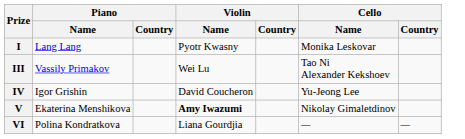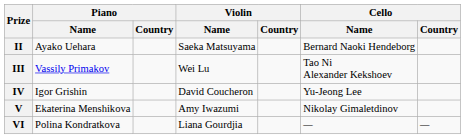 <table class="wikitable">
 <tr>
 <th rowspan="2"><strong>Prize</strong></th>
 <th colspan="2"><strong>Piano</strong></th>
 <th colspan="2"><strong>Violin</strong></th>
 <th colspan="2"><strong>Cello</strong></th>
 </tr>
 <tr>
 <th>Name</th>
 <th><strong>Country</strong></th>
 <th>Name</th>
 <th><strong>Country</strong></th>
 <th>Name</th>
 <th><strong>Country</strong></th>
 </tr>
 <tr>
-<th><strong>I</strong></th>
-<td><a href='#'>Lang Lang</a></td>
+<th><strong>II</strong></th>
+<td>Ayako Uehara</td>
 <td></td>
-<td>Pyotr Kwasny</td>
+<td>Saeka Matsuyama</td>
 <td></td>
-<td>Monika Leskovar</td>
+<td>Bernard Naoki Hendeborg</td>
 <td></td>
 </tr>
 <tr>
 <th><strong>III</strong></th>
 <td><a href='#'>Vassily Primakov</a></td>
 <td></td>
 <td>Wei Lu</td>
 <td></td>
 <td>Tao Ni<br>Alexander Kekshoev</td>
 <td><br></td>
 </tr>
 <tr>
 <th><strong>IV</strong></th>
 <td>Igor Grishin</td>
 <td></td>
 <td>David Coucheron</td>
 <td></td>
 <td>Yu-Jeong Lee</td>
 <td></td>
 </tr>
 <tr>
 <th><strong>V</strong></th>
 <td>Ekaterina Menshikova</td>
 <td></td>
-<td><strong>Amy Iwazumi</strong></td>
+<td>Amy Iwazumi</td>
 <td></td>
 <td>Nikolay Gimaletdinov</td>
 <td></td>
 </tr>
 <tr>
 <th><strong>VI</strong></th>
 <td>Polina Kondratkova</td>
 <td></td>
 <td>Liana Gourdjia</td>
 <td></td>
 <td><em>—</em></td>
 <td><em>—</em></td>
 </tr>
 </table>
